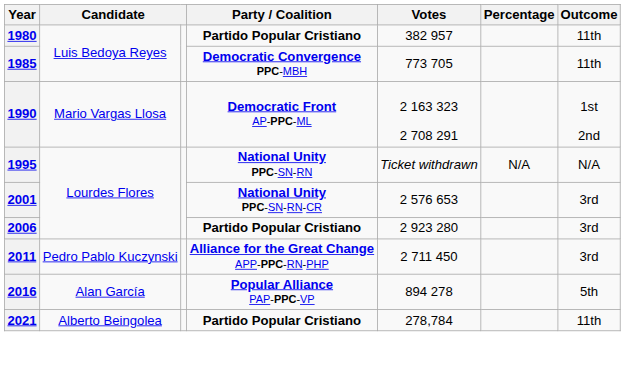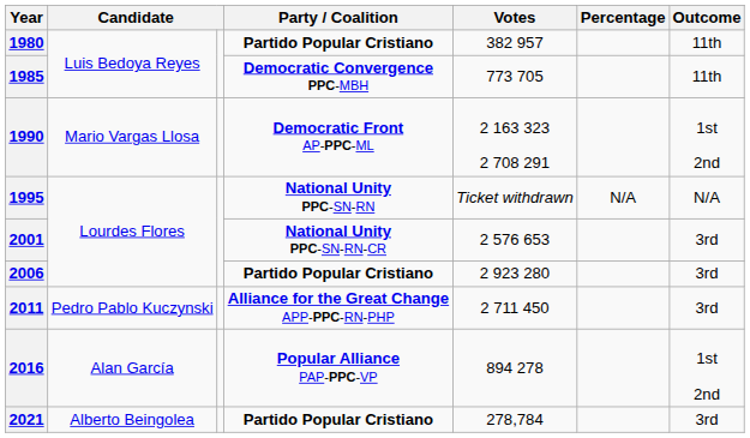 <table class="wikitable" style="text-align:center">
 <tr>
 <th>Year</th>
 <th colspan="2">Candidate</th>
 <th>Party / Coalition</th>
 <th>Votes</th>
 <th>Percentage</th>
 <th>Outcome</th>
 </tr>
 <tr>
 <th><a href='#'>1980</a></th>
 <td rowspan="2"><a href='#'>Luis Bedoya Reyes</a></td>
 <td rowspan="2"></td>
 <td><strong>Partido Popular Cristiano</strong></td>
 <td>382 957</td>
 <td></td>
 <td>11th</td>
 </tr>
 <tr>
 <th><a href='#'>1985</a></th>
 <td><strong><a href='#'>Democratic Convergence</a></strong><br><small><strong>PPC</strong>-<a href='#'>MBH</a></small></td>
 <td>773 705</td>
 <td></td>
 <td>11th</td>
 </tr>
 <tr>
 <th><a href='#'>1990</a></th>
 <td><a href='#'>Mario Vargas Llosa</a></td>
 <td></td>
 <td><strong><a href='#'>Democratic Front</a></strong><br><small><a href='#'>AP</a>-<strong>PPC</strong>-<a href='#'>ML</a></small></td>
 <td><br>2 163 323<br><br>2 708 291</td>
 <td></td>
 <td><br>1st<br><br>2nd</td>
 </tr>
 <tr>
 <th><a href='#'>1995</a></th>
 <td rowspan="3"><a href='#'>Lourdes Flores</a></td>
 <td rowspan="3"></td>
 <td><strong><a href='#'>National Unity</a></strong><br><small><strong>PPC</strong>-<a href='#'>SN</a>-<a href='#'>RN</a></small></td>
 <td><em>Ticket withdrawn</em></td>
 <td>N/A</td>
 <td>N/A</td>
 </tr>
 <tr>
 <th><strong><a href='#'>2001</a></strong></th>
 <td><strong><a href='#'>National Unity</a></strong><br><small><strong>PPC</strong>-<a href='#'>SN</a>-<a href='#'>RN</a>-<a href='#'>CR</a></small></td>
 <td>2 576 653</td>
 <td></td>
 <td>3rd</td>
 </tr>
 <tr>
 <th><strong><a href='#'>2006</a></strong></th>
 <td><strong>Partido Popular Cristiano</strong></td>
 <td>2 923 280</td>
 <td></td>
 <td>3rd</td>
 </tr>
 <tr>
 <th><strong><a href='#'>2011</a></strong></th>
 <td><a href='#'>Pedro Pablo Kuczynski</a></td>
 <td></td>
 <td><strong><a href='#'>Alliance for the Great Change</a></strong><br><small><a href='#'>APP</a>-<strong>PPC</strong>-<a href='#'>RN</a>-<a href='#'>PHP</a></small></td>
 <td>2 711 450</td>
 <td></td>
 <td>3rd</td>
 </tr>
 <tr>
 <th><strong><a href='#'>2016</a></strong></th>
 <td><a href='#'>Alan García</a></td>
 <td></td>
 <td><strong><a href='#'>Popular Alliance</a></strong><br><small><a href='#'>PAP</a>-<strong>PPC</strong>-<a href='#'>VP</a></small></td>
 <td>894 278</td>
 <td></td>
-<td>5th</td>
+<td><br>1st<br><br>2nd</td>
 </tr>
 <tr>
 <th><a href='#'>2021</a></th>
 <td><a href='#'>Alberto Beingolea</a></td>
 <td></td>
 <td><strong>Partido Popular Cristiano</strong></td>
 <td>278,784</td>
 <td></td>
-<td>11th</td>
+<td>3rd</td>
 </tr>
 </table>
